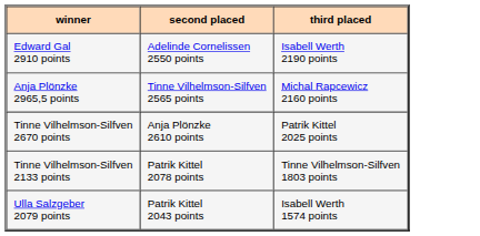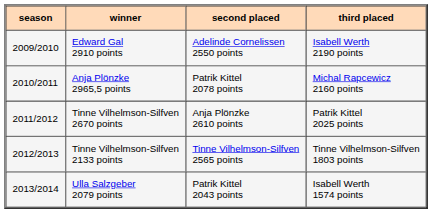 <table border="3" cellpadding="10" cellspacing="0">
 <tr>
+<th style="background:#FFDAB9;">season</th>
 <th style="background:#FFDAB9;">winner</th>
 <th style="background:#FFDAB9;">second placed</th>
 <th style="background:#FFDAB9;">third placed</th>
 </tr>
 <tr ---- bgcolor=#F5F5F5>
+<td>2009/2010</td>
 <td> <a href='#'>Edward Gal</a><br>2910 points</td>
 <td> <a href='#'>Adelinde Cornelissen</a><br>2550 points</td>
 <td> <a href='#'>Isabell Werth</a><br>2190 points</td>
 </tr>
 <tr ---- bgcolor=#F5F5F5>
+<td>2010/2011</td>
 <td> <a href='#'>Anja Plönzke</a><br>2965,5 points</td>
-<td> <a href='#'>Tinne Vilhelmson-Silfven</a><br>2565 points</td>
+<td> Patrik Kittel<br>2078 points</td>
 <td> <a href='#'>Michal Rapcewicz</a><br>2160 points</td>
 </tr>
 <tr ---- bgcolor=#F5F5F5>
+<td>2011/2012</td>
 <td> Tinne Vilhelmson-Silfven<br>2670 points</td>
 <td> Anja Plönzke<br>2610 points</td>
 <td> Patrik Kittel<br>2025 points</td>
 </tr>
 <tr ---- bgcolor=#F5F5F5>
+<td>2012/2013</td>
 <td> Tinne Vilhelmson-Silfven<br>2133 points</td>
-<td> Patrik Kittel<br>2078 points</td>
+<td> <a href='#'>Tinne Vilhelmson-Silfven</a><br>2565 points</td>
 <td> Tinne Vilhelmson-Silfven<br>1803 points</td>
 </tr>
 <tr ---- bgcolor=#F5F5F5>
+<td>2013/2014</td>
 <td> <a href='#'>Ulla Salzgeber</a><br>2079 points</td>
 <td> Patrik Kittel<br>2043 points</td>
 <td> Isabell Werth<br>1574 points</td>
 </tr>
 </table>
